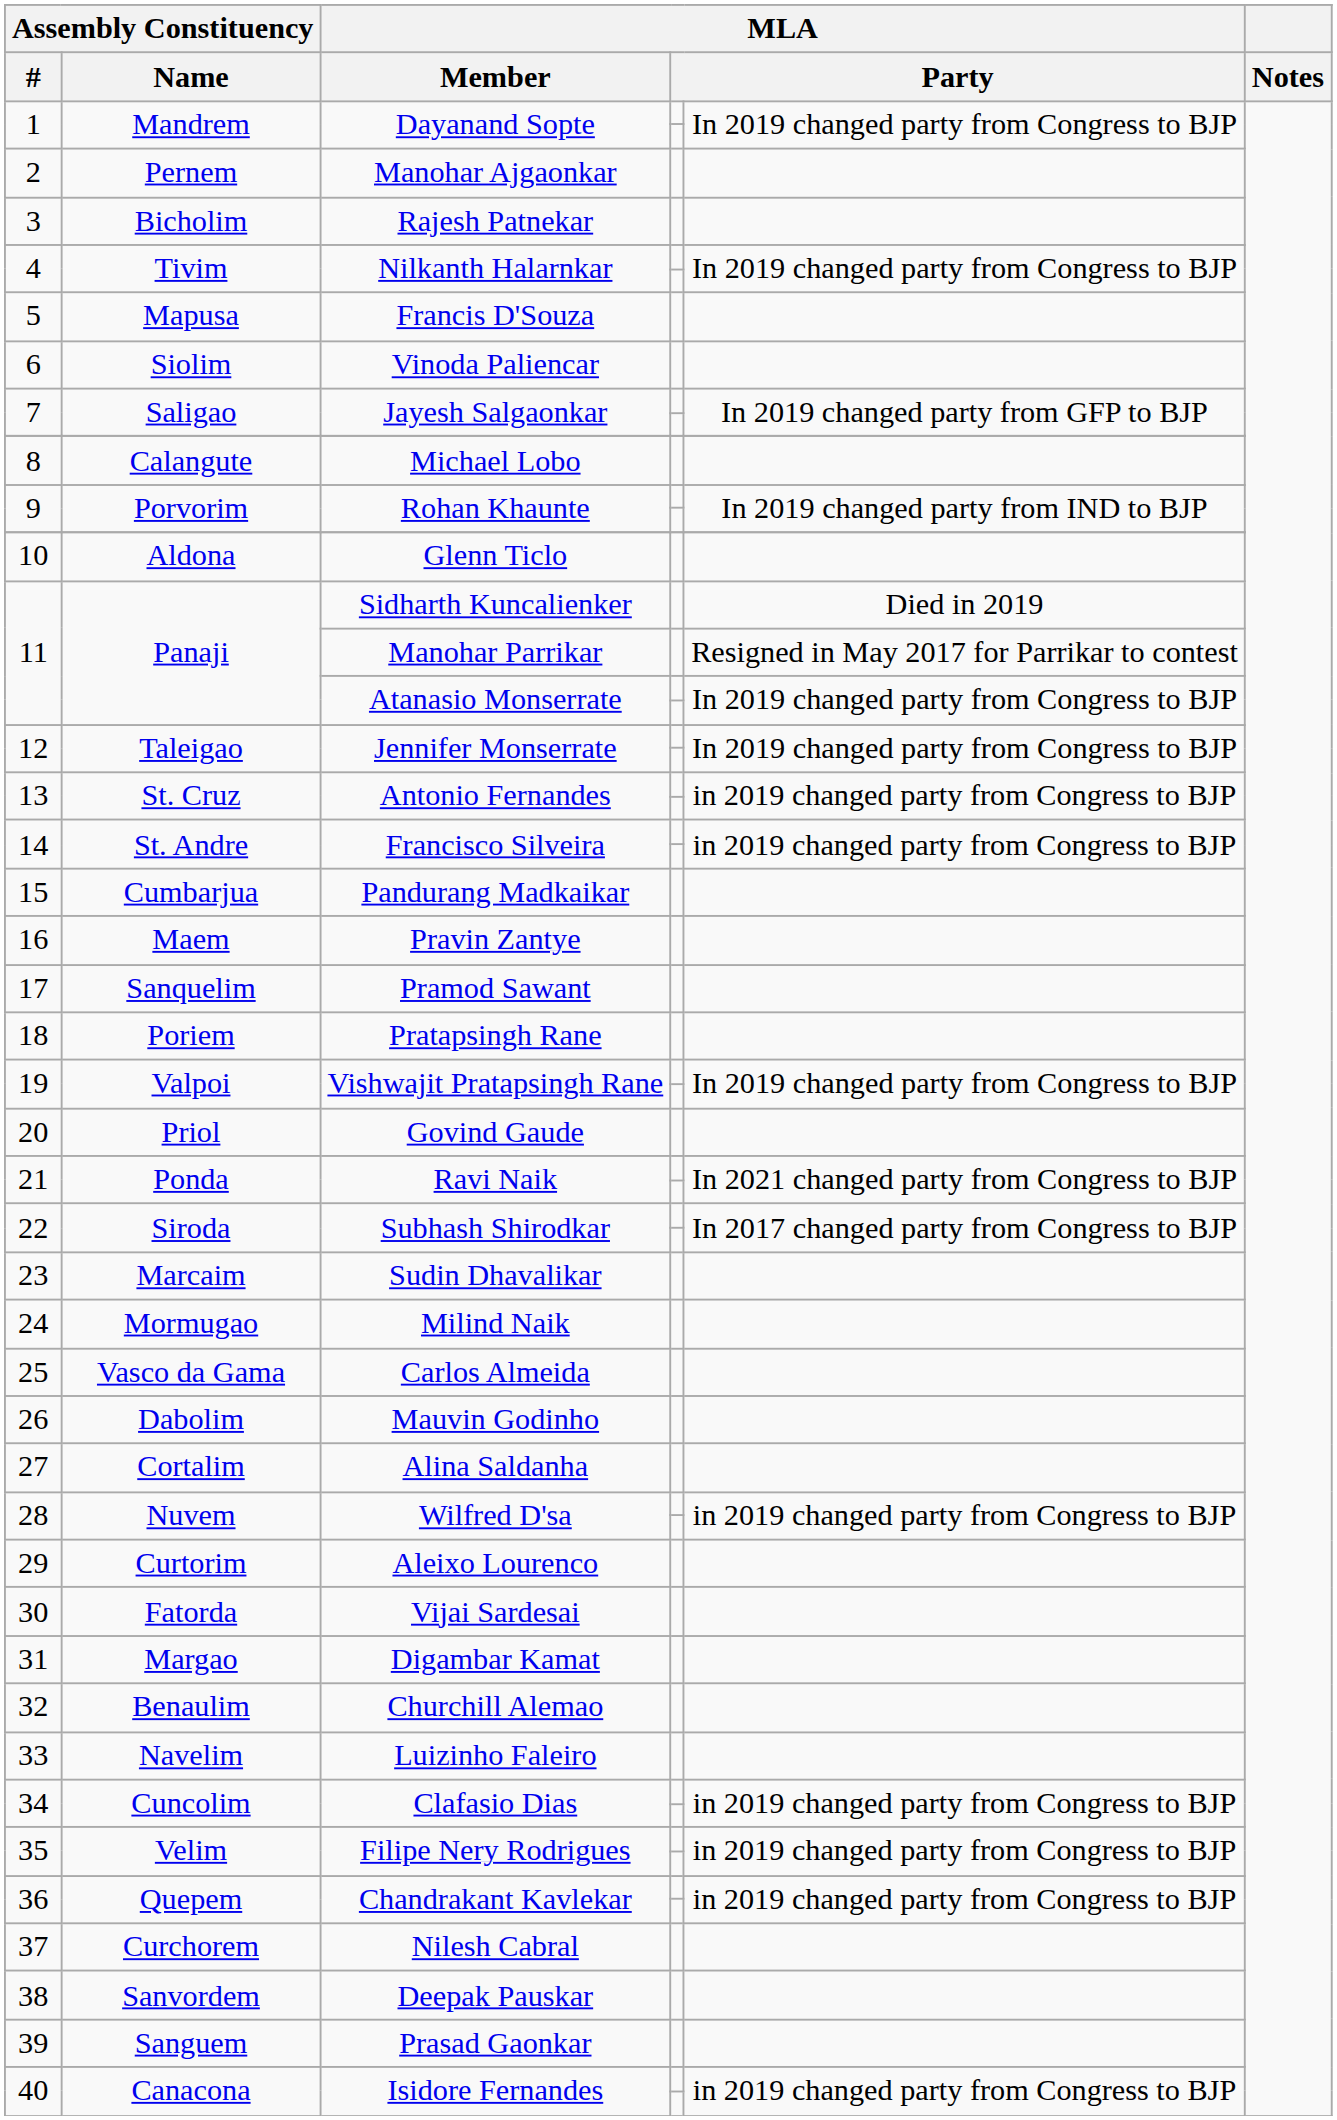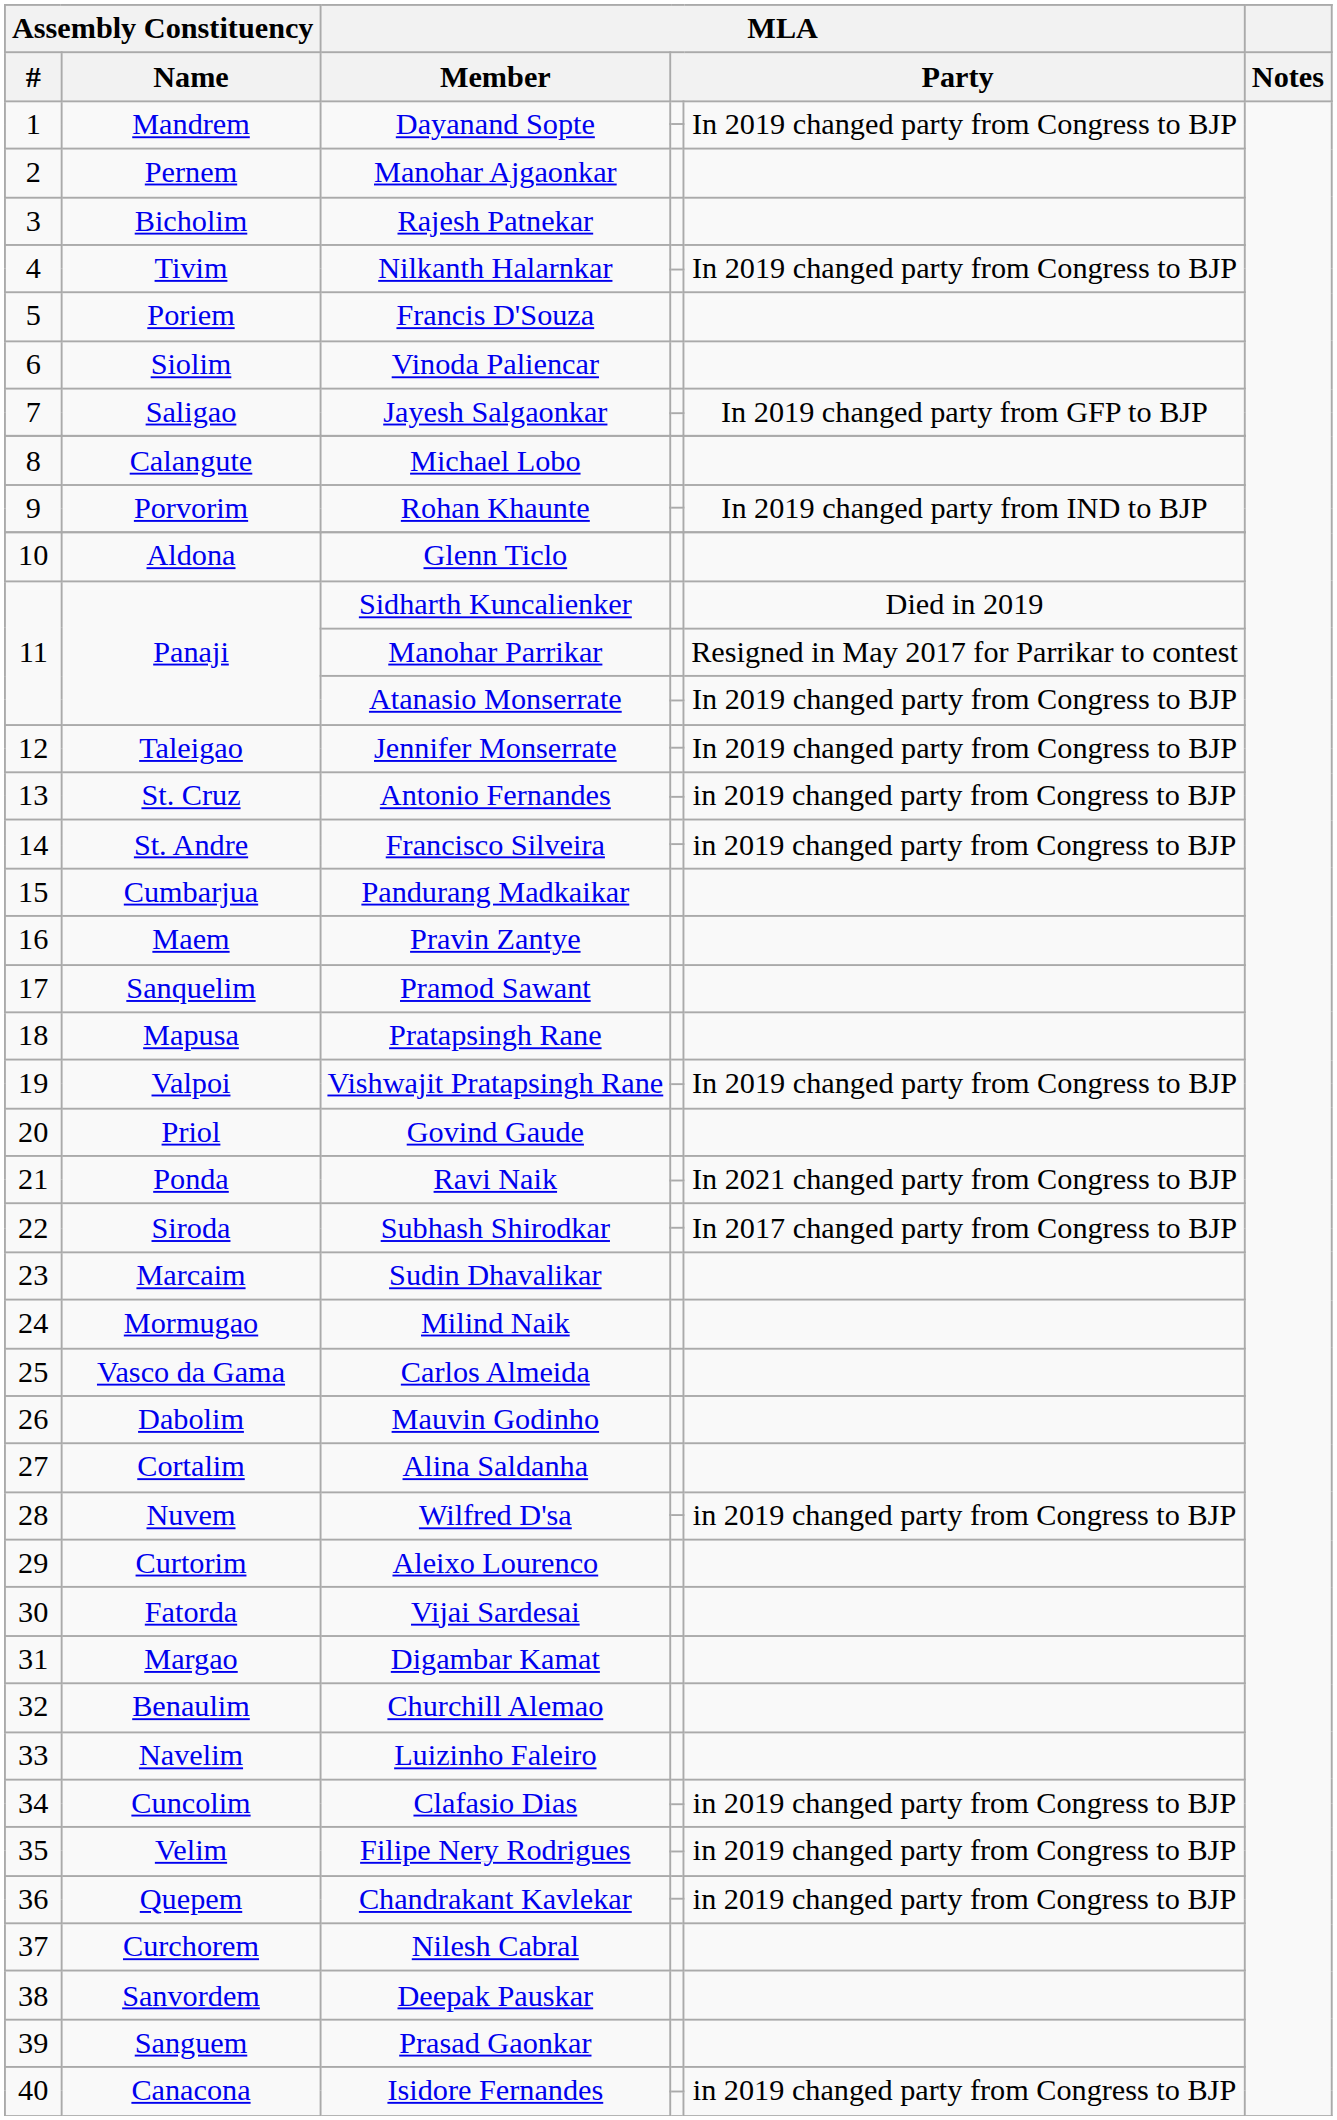 <table class="wikitable sortable" style="text-align:center;">
 <tr>
 <th colspan="2">Assembly Constituency</th>
 <th colspan="3">MLA</th>
 <th></th>
 </tr>
 <tr>
 <th>#</th>
 <th>Name</th>
 <th>Member</th>
 <th colspan="2">Party</th>
 <th>Notes</th>
 </tr>
 <tr>
 <td rowspan="2">1</td>
 <td rowspan="2"><a href='#'>Mandrem</a></td>
 <td rowspan="2"><a href='#'>Dayanand Sopte</a></td>
 <td></td>
 <td rowspan="2">In 2019 changed party from Congress to BJP</td>
 </tr>
 <tr>
 <td></td>
 </tr>
 <tr>
 <td>2</td>
 <td><a href='#'>Pernem</a></td>
 <td><a href='#'>Manohar Ajgaonkar</a></td>
 <td></td>
 <td></td>
 </tr>
 <tr>
 <td>3</td>
 <td><a href='#'>Bicholim</a></td>
 <td><a href='#'>Rajesh Patnekar</a></td>
 <td></td>
 <td></td>
 </tr>
 <tr>
 <td rowspan="2">4</td>
 <td rowspan="2"><a href='#'>Tivim</a></td>
 <td rowspan="2"><a href='#'>Nilkanth Halarnkar</a></td>
 <td></td>
 <td rowspan="2">In 2019 changed party from Congress to BJP</td>
 </tr>
 <tr>
 <td></td>
 </tr>
 <tr>
 <td>5</td>
-<td><a href='#'>Mapusa</a></td>
+<td><a href='#'>Poriem</a></td>
 <td><a href='#'>Francis D'Souza</a></td>
 <td></td>
 <td></td>
 </tr>
 <tr>
 <td>6</td>
 <td><a href='#'>Siolim</a></td>
 <td><a href='#'>Vinoda Paliencar</a></td>
 <td></td>
 <td></td>
 </tr>
 <tr>
 <td rowspan="2">7</td>
 <td rowspan="2"><a href='#'>Saligao</a></td>
 <td rowspan="2"><a href='#'>Jayesh Salgaonkar</a></td>
 <td></td>
 <td rowspan="2">In 2019 changed party from GFP to BJP</td>
 </tr>
 <tr>
 <td></td>
 </tr>
 <tr>
 </tr>
 <tr>
 <td>8</td>
 <td><a href='#'>Calangute</a></td>
 <td><a href='#'>Michael Lobo</a></td>
 <td></td>
 <td></td>
 </tr>
 <tr>
 <td rowspan="2">9</td>
 <td rowspan="2"><a href='#'>Porvorim</a></td>
 <td rowspan="2"><a href='#'>Rohan Khaunte</a></td>
 <td></td>
 <td rowspan="2">In 2019 changed party from IND to BJP</td>
 </tr>
 <tr>
 <td></td>
 </tr>
 <tr>
 </tr>
 <tr>
 <td>10</td>
 <td><a href='#'>Aldona</a></td>
 <td><a href='#'>Glenn Ticlo</a></td>
 <td></td>
 <td></td>
 </tr>
 <tr>
 <td rowspan="4">11</td>
 <td rowspan="4"><a href='#'>Panaji</a></td>
 <td><a href='#'>Sidharth Kuncalienker</a></td>
 <td></td>
 <td>Died in 2019</td>
 </tr>
 <tr>
 <td><a href='#'>Manohar Parrikar</a></td>
 <td></td>
 <td>Resigned in May 2017 for Parrikar to contest</td>
 </tr>
 <tr>
 <td rowspan="2"><a href='#'>Atanasio Monserrate</a></td>
 <td></td>
 <td rowspan="2">In 2019 changed party from Congress to BJP</td>
 </tr>
 <tr>
 <td></td>
 </tr>
 <tr>
 <td rowspan="2">12</td>
 <td rowspan="2"><a href='#'>Taleigao</a></td>
 <td rowspan="2"><a href='#'>Jennifer Monserrate</a></td>
 <td></td>
 <td rowspan="2">In 2019 changed party from Congress to BJP</td>
 </tr>
 <tr>
 <td></td>
 </tr>
 <tr>
 <td rowspan="2">13</td>
 <td rowspan="2"><a href='#'>St. Cruz</a></td>
 <td rowspan="2"><a href='#'>Antonio Fernandes</a></td>
 <td></td>
 <td rowspan="2">in 2019 changed party from Congress to BJP</td>
 </tr>
 <tr>
 <td></td>
 </tr>
 <tr>
 <td rowspan="2">14</td>
 <td rowspan="2"><a href='#'>St. Andre</a></td>
 <td rowspan="2"><a href='#'>Francisco Silveira</a></td>
 <td></td>
 <td rowspan="2">in 2019 changed party from Congress to BJP</td>
 </tr>
 <tr>
 <td></td>
 </tr>
 <tr>
 <td>15</td>
 <td><a href='#'>Cumbarjua</a></td>
 <td><a href='#'>Pandurang Madkaikar</a></td>
 <td></td>
 <td></td>
 </tr>
 <tr>
 <td>16</td>
 <td><a href='#'>Maem</a></td>
 <td><a href='#'>Pravin Zantye</a></td>
 <td></td>
 <td></td>
 </tr>
 <tr>
 <td>17</td>
 <td><a href='#'>Sanquelim</a></td>
 <td><a href='#'>Pramod Sawant</a></td>
 <td></td>
 <td></td>
 </tr>
 <tr>
 <td>18</td>
-<td><a href='#'>Poriem</a></td>
+<td><a href='#'>Mapusa</a></td>
 <td><a href='#'>Pratapsingh Rane</a></td>
 <td></td>
 <td></td>
 </tr>
 <tr>
 <td rowspan="2">19</td>
 <td rowspan="2"><a href='#'>Valpoi</a></td>
 <td rowspan="2"><a href='#'>Vishwajit Pratapsingh Rane</a></td>
 <td></td>
 <td rowspan="2">In 2019 changed party from Congress to BJP</td>
 </tr>
 <tr>
 <td></td>
 </tr>
 <tr>
 <td>20</td>
 <td><a href='#'>Priol</a></td>
 <td><a href='#'>Govind Gaude</a></td>
 <td></td>
 <td></td>
 </tr>
 <tr>
 <td rowspan="2">21</td>
 <td rowspan="2"><a href='#'>Ponda</a></td>
 <td rowspan="2"><a href='#'>Ravi Naik</a></td>
 <td></td>
 <td rowspan="2">In 2021 changed party from Congress to BJP</td>
 </tr>
 <tr>
 <td></td>
 </tr>
 <tr>
 <td rowspan="2">22</td>
 <td rowspan="2"><a href='#'>Siroda</a></td>
 <td rowspan="2"><a href='#'>Subhash Shirodkar</a></td>
 <td></td>
 <td rowspan="2">In 2017 changed party from Congress to BJP</td>
 </tr>
 <tr>
 <td></td>
 </tr>
 <tr>
 <td>23</td>
 <td><a href='#'>Marcaim</a></td>
 <td><a href='#'>Sudin Dhavalikar</a></td>
 <td></td>
 <td></td>
 </tr>
 <tr>
 <td>24</td>
 <td><a href='#'>Mormugao</a></td>
 <td><a href='#'>Milind Naik</a></td>
 <td></td>
 <td></td>
 </tr>
 <tr>
 <td>25</td>
 <td><a href='#'>Vasco da Gama</a></td>
 <td><a href='#'>Carlos Almeida</a></td>
 <td></td>
 <td></td>
 </tr>
 <tr>
 <td>26</td>
 <td><a href='#'>Dabolim</a></td>
 <td><a href='#'>Mauvin Godinho</a></td>
 <td></td>
 <td></td>
 </tr>
 <tr>
 <td>27</td>
 <td><a href='#'>Cortalim</a></td>
 <td><a href='#'>Alina Saldanha</a></td>
 <td></td>
 <td></td>
 </tr>
 <tr>
 <td rowspan="2">28</td>
 <td rowspan="2"><a href='#'>Nuvem</a></td>
 <td rowspan="2"><a href='#'>Wilfred D'sa</a></td>
 <td></td>
 <td rowspan="2">in 2019 changed party from Congress to BJP</td>
 </tr>
 <tr>
 <td></td>
 </tr>
 <tr>
 <td>29</td>
 <td><a href='#'>Curtorim</a></td>
 <td><a href='#'>Aleixo Lourenco</a></td>
 <td></td>
 <td></td>
 </tr>
 <tr>
 <td>30</td>
 <td><a href='#'>Fatorda</a></td>
 <td><a href='#'>Vijai Sardesai</a></td>
 <td></td>
 <td></td>
 </tr>
 <tr>
 <td>31</td>
 <td><a href='#'>Margao</a></td>
 <td><a href='#'>Digambar Kamat</a></td>
 <td></td>
 <td></td>
 </tr>
 <tr>
 <td>32</td>
 <td><a href='#'>Benaulim</a></td>
 <td><a href='#'>Churchill Alemao</a></td>
 <td></td>
 <td></td>
 </tr>
 <tr>
 <td>33</td>
 <td><a href='#'>Navelim</a></td>
 <td><a href='#'>Luizinho Faleiro</a></td>
 <td></td>
 <td></td>
 </tr>
 <tr>
 <td rowspan="2">34</td>
 <td rowspan="2"><a href='#'>Cuncolim</a></td>
 <td rowspan="2"><a href='#'>Clafasio Dias</a></td>
 <td></td>
 <td rowspan="2">in 2019 changed party from Congress to BJP</td>
 </tr>
 <tr>
 <td></td>
 </tr>
 <tr>
 <td rowspan="2">35</td>
 <td rowspan="2"><a href='#'>Velim</a></td>
 <td rowspan="2"><a href='#'>Filipe Nery Rodrigues</a></td>
 <td></td>
 <td rowspan="2">in 2019 changed party from Congress to BJP</td>
 </tr>
 <tr>
 <td></td>
 </tr>
 <tr>
 <td rowspan="2">36</td>
 <td rowspan="2"><a href='#'>Quepem</a></td>
 <td rowspan="2"><a href='#'>Chandrakant Kavlekar</a></td>
 <td></td>
 <td rowspan="2">in 2019 changed party from Congress to BJP</td>
 </tr>
 <tr>
 <td></td>
 </tr>
 <tr>
 <td>37</td>
 <td><a href='#'>Curchorem</a></td>
 <td><a href='#'>Nilesh Cabral</a></td>
 <td></td>
 <td></td>
 </tr>
 <tr>
 <td>38</td>
 <td><a href='#'>Sanvordem</a></td>
 <td><a href='#'>Deepak Pauskar</a></td>
 <td></td>
 <td></td>
 </tr>
 <tr>
 <td>39</td>
 <td><a href='#'>Sanguem</a></td>
 <td><a href='#'>Prasad Gaonkar</a></td>
 <td></td>
 <td></td>
 </tr>
 <tr>
 <td rowspan="2">40</td>
 <td rowspan="2"><a href='#'>Canacona</a></td>
 <td rowspan="2"><a href='#'>Isidore Fernandes</a></td>
 <td></td>
 <td rowspan="2">in 2019 changed party from Congress to BJP</td>
 </tr>
 <tr>
 <td></td>
 </tr>
 </table>
